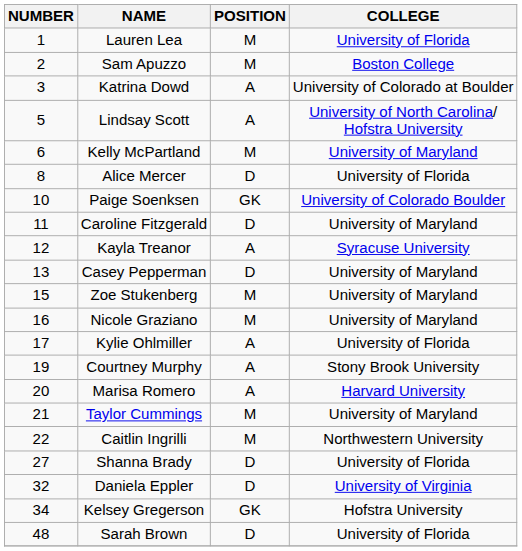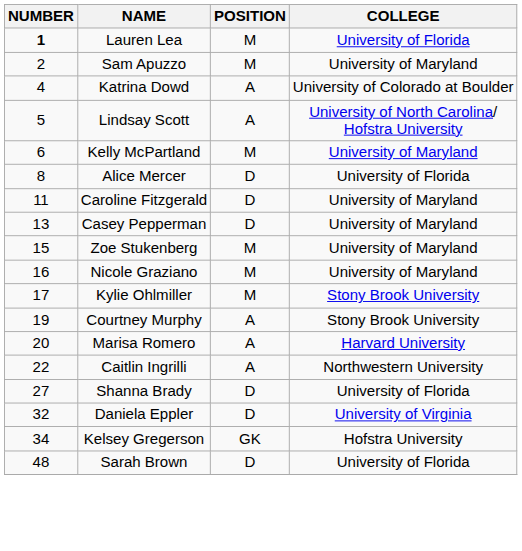 <table class="wikitable" style="text-align:center;">
 <tr>
 <th>NUMBER</th>
 <th>NAME</th>
 <th>POSITION</th>
 <th>COLLEGE</th>
 </tr>
 <tr>
-<td>1</td>
+<td><strong>1</strong></td>
 <td>Lauren Lea</td>
 <td>M</td>
 <td><a href='#'>University of Florida</a></td>
 </tr>
 <tr>
 <td>2</td>
 <td>Sam Apuzzo</td>
 <td>M</td>
-<td><a href='#'>Boston College</a></td>
+<td>University of Maryland</td>
 </tr>
 <tr>
-<td>3</td>
+<td>4</td>
 <td>Katrina Dowd</td>
 <td>A</td>
 <td>University of Colorado at Boulder</td>
 </tr>
 <tr>
 <td>5</td>
 <td>Lindsay Scott</td>
 <td>A</td>
 <td><a href='#'>University of North Carolina</a>/<br><a href='#'>Hofstra University</a></td>
 </tr>
 <tr>
 <td>6</td>
 <td>Kelly McPartland</td>
 <td>M</td>
 <td><a href='#'>University of Maryland</a></td>
 </tr>
 <tr>
 <td>8</td>
 <td>Alice Mercer</td>
 <td>D</td>
 <td>University of Florida</td>
 </tr>
 <tr>
-<td>10</td>
-<td>Paige Soenksen</td>
-<td>GK</td>
-<td><a href='#'>University of Colorado Boulder</a></td>
-</tr>
-<tr>
 <td>11</td>
 <td>Caroline Fitzgerald</td>
 <td>D</td>
 <td>University of Maryland</td>
-</tr>
-<tr>
-<td>12</td>
-<td>Kayla Treanor</td>
-<td>A</td>
-<td><a href='#'>Syracuse University</a></td>
 </tr>
 <tr>
 <td>13</td>
 <td>Casey Pepperman</td>
 <td>D</td>
 <td>University of Maryland</td>
 </tr>
 <tr>
 <td>15</td>
 <td>Zoe Stukenberg</td>
 <td>M</td>
 <td>University of Maryland</td>
 </tr>
 <tr>
 <td>16</td>
 <td>Nicole Graziano</td>
 <td>M</td>
 <td>University of Maryland</td>
 </tr>
 <tr>
 <td>17</td>
 <td>Kylie Ohlmiller</td>
-<td>A</td>
-<td>University of Florida</td>
+<td>M</td>
+<td><a href='#'>Stony Brook University</a></td>
 </tr>
 <tr>
 <td>19</td>
 <td>Courtney Murphy</td>
 <td>A</td>
 <td>Stony Brook University</td>
 </tr>
 <tr>
 <td>20</td>
 <td>Marisa Romero</td>
 <td>A</td>
 <td><a href='#'>Harvard University</a></td>
 </tr>
 <tr>
-<td>21</td>
-<td><a href='#'>Taylor Cummings</a></td>
-<td>M</td>
-<td>University of Maryland</td>
-</tr>
-<tr>
 <td>22</td>
 <td>Caitlin Ingrilli</td>
-<td>M</td>
+<td>A</td>
 <td>Northwestern University</td>
 </tr>
 <tr>
 <td>27</td>
 <td>Shanna Brady</td>
 <td>D</td>
 <td>University of Florida</td>
 </tr>
 <tr>
 <td>32</td>
 <td>Daniela Eppler</td>
 <td>D</td>
 <td><a href='#'>University of Virginia</a></td>
 </tr>
 <tr>
 <td>34</td>
 <td>Kelsey Gregerson</td>
 <td>GK</td>
 <td>Hofstra University</td>
 </tr>
 <tr>
 <td>48</td>
 <td>Sarah Brown</td>
 <td>D</td>
 <td>University of Florida</td>
 </tr>
 <tr>
 </tr>
 </table>
